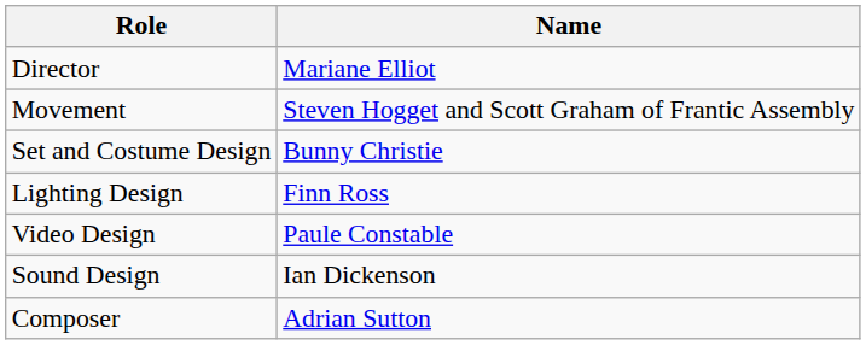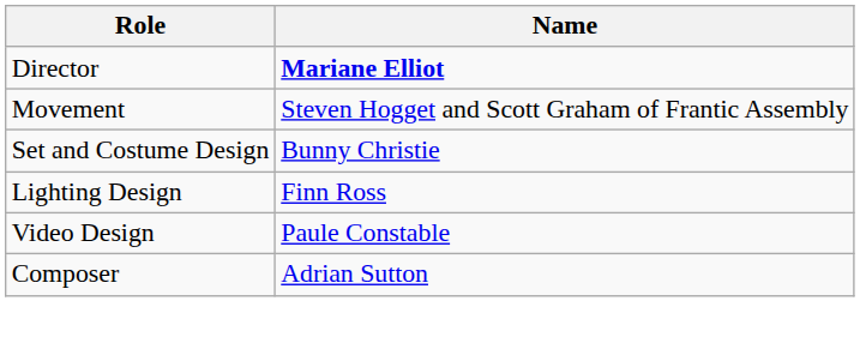 <table class="wikitable">
 <tr>
 <th>Role</th>
 <th>Name</th>
 </tr>
 <tr>
 <td>Director</td>
-<td><a href='#'>Mariane Elliot</a></td>
+<td><strong><a href='#'>Mariane Elliot</a></strong></td>
 </tr>
 <tr>
 <td>Movement</td>
 <td><a href='#'>Steven Hogget</a> and Scott Graham of Frantic Assembly</td>
 </tr>
 <tr>
 <td>Set and Costume Design</td>
 <td><a href='#'>Bunny Christie</a></td>
 </tr>
 <tr>
 <td>Lighting Design</td>
 <td><a href='#'>Finn Ross</a></td>
 </tr>
 <tr>
 <td>Video Design</td>
 <td><a href='#'>Paule Constable</a></td>
 </tr>
 <tr>
-<td>Sound Design</td>
-<td>Ian Dickenson</td>
-</tr>
-<tr>
 <td>Composer</td>
 <td><a href='#'>Adrian Sutton</a></td>
 </tr>
 </table>
